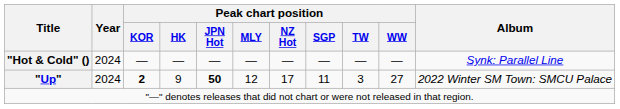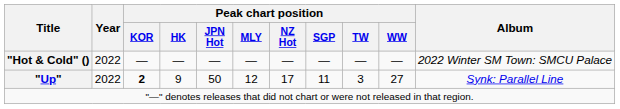 <table class="wikitable plainrowheaders" style="text-align:center">
 <tr>
 <th scope="col" rowspan="2">Title</th>
 <th scope="col" rowspan="2">Year</th>
 <th scope="col" colspan="8">Peak chart position</th>
 <th scope="col" rowspan="2">Album</th>
 </tr>
 <tr>
 <th scope="col" style="font-size:90%; width:3em"><a href='#'>KOR</a><br></th>
 <th scope="col" style="font-size:90%; width:3em"><a href='#'>HK</a><br></th>
 <th scope="col" style="font-size:90%; width:3em"><a href='#'>JPN<br>Hot</a><br></th>
 <th scope="col" style="font-size:90%; width:3em"><a href='#'>MLY</a><br></th>
 <th scope="col" style="font-size:90%; width:3em"><a href='#'>NZ<br>Hot</a><br></th>
 <th scope="col" style="font-size:90%; width:3em"><a href='#'>SGP</a><br></th>
 <th scope="col" style="font-size:90%; width:3em"><a href='#'>TW</a><br></th>
 <th scope="col" style="font-size:90%; width:3em"><a href='#'>WW</a><br></th>
 </tr>
 <tr>
 <th scope="row">"Hot & Cold" ()<br></th>
-<td>2024</td>
+<td>2022</td>
 <td>—</td>
 <td>—</td>
 <td>—</td>
 <td>—</td>
 <td>—</td>
 <td>—</td>
 <td>—</td>
 <td>—</td>
-<td><em><a href='#'>Synk: Parallel Line</a></em></td>
+<td><em>2022 Winter SM Town: SMCU Palace</em></td>
 </tr>
 <tr>
 <th scope="row">"<a href='#'>Up</a>"</th>
-<td>2024</td>
+<td>2022</td>
 <td><strong>2</strong></td>
 <td>9</td>
-<td><strong>50</strong></td>
+<td>50</td>
 <td>12</td>
 <td>17</td>
 <td>11</td>
 <td>3</td>
 <td>27</td>
-<td><em>2022 Winter SM Town: SMCU Palace</em></td>
+<td><em><a href='#'>Synk: Parallel Line</a></em></td>
 </tr>
 <tr>
 <td colspan="11" style="font-size:85%">"—" denotes releases that did not chart or were not released in that region.</td>
 </tr>
 </table>
